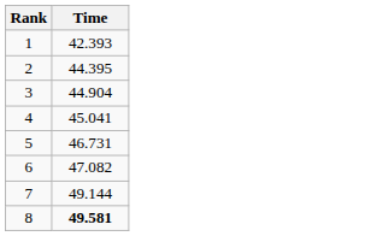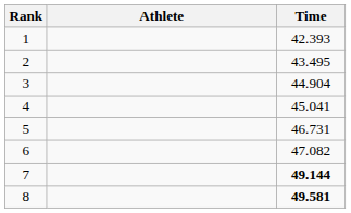 <table class=wikitable style="text-align:center">
 <tr>
 <th width=40>Rank</th>
+<th width=250>Athlete</th>
 <th width=70>Time</th>
 </tr>
 <tr>
 <td>1</td>
+<td align=left></td>
 <td>42.393</td>
 </tr>
 <tr>
 <td>2</td>
-<td>44.395</td>
+<td align=left></td>
+<td>43.495</td>
 </tr>
 <tr>
 <td>3</td>
+<td align=left></td>
 <td>44.904</td>
 </tr>
 <tr>
 <td>4</td>
+<td align=left></td>
 <td>45.041</td>
 </tr>
 <tr>
 <td>5</td>
+<td align=left></td>
 <td>46.731</td>
 </tr>
 <tr>
 <td>6</td>
+<td align=left></td>
 <td>47.082</td>
 </tr>
 <tr>
 <td>7</td>
-<td>49.144</td>
+<td align=left></td>
+<td><strong>49.144</strong></td>
 </tr>
 <tr>
 <td>8</td>
+<td align=left></td>
 <td><strong>49.581</strong></td>
 </tr>
 </table>
